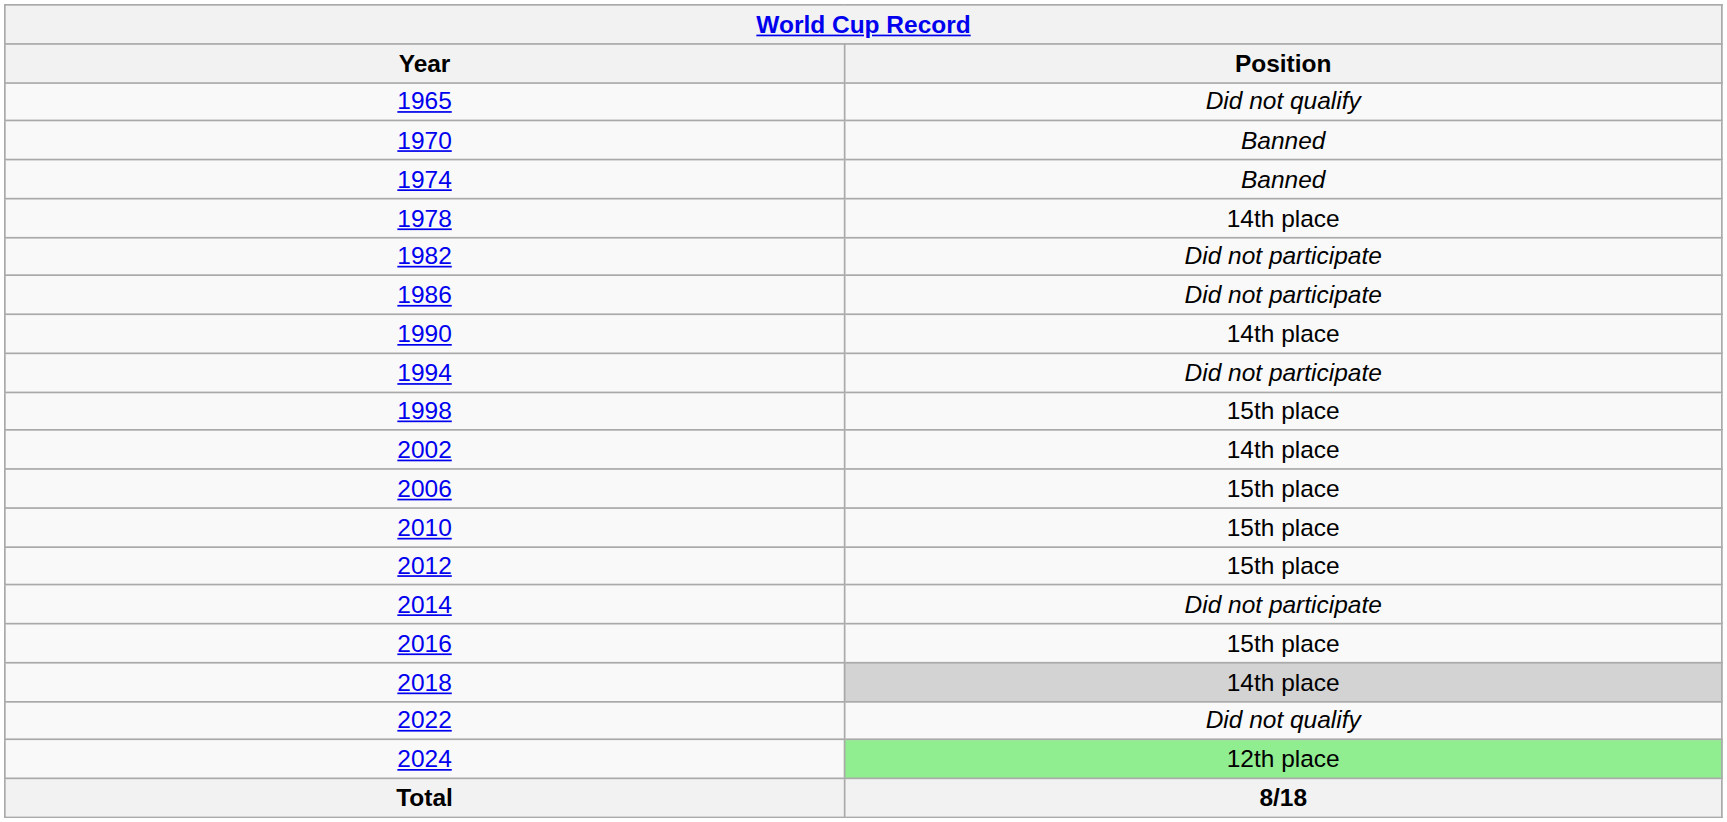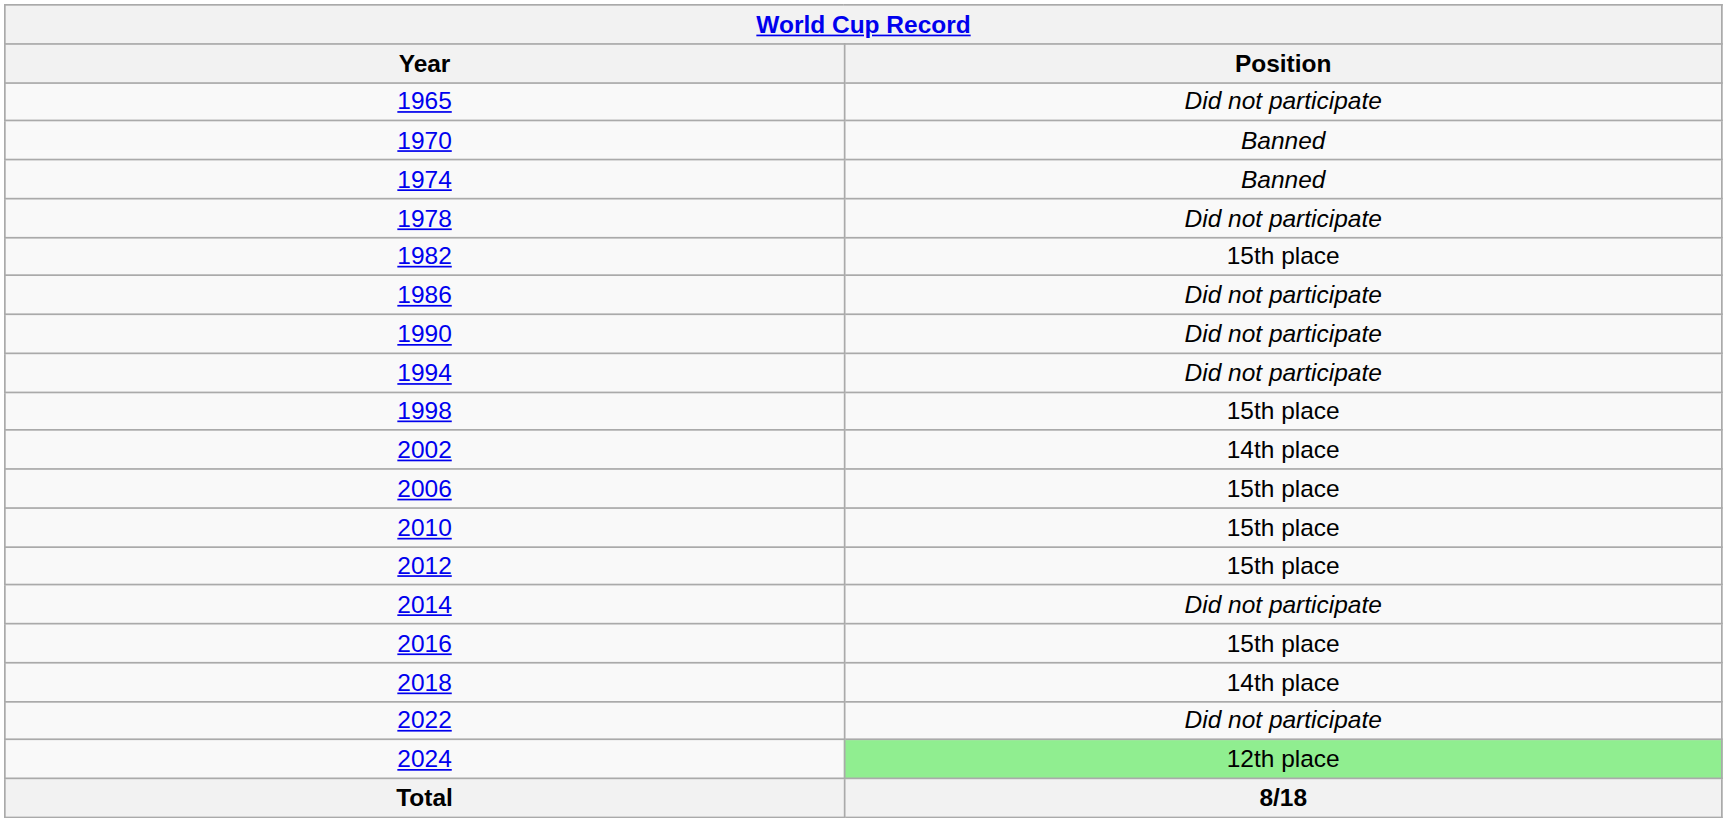 <table class="wikitable" width=80% style="text-align: center;font-size:90%;">
 <tr>
 <th colspan=9><a href='#'>World Cup Record</a></th>
 </tr>
 <tr>
 <th width=5%>Year</th>
 <th width=5%>Position</th>
 </tr>
 <tr>
 <td> <a href='#'>1965</a></td>
-<td><em>Did not qualify</em></td>
+<td><em>Did not participate</em></td>
 </tr>
 <tr>
 <td> <a href='#'>1970</a></td>
 <td><em>Banned</em></td>
 </tr>
 <tr>
 <td> <a href='#'>1974</a></td>
 <td><em>Banned</em></td>
 </tr>
 <tr>
 <td> <a href='#'>1978</a></td>
-<td>14th place</td>
+<td><em>Did not participate</em></td>
 </tr>
 <tr>
 <td> <a href='#'>1982</a></td>
-<td><em>Did not participate</em></td>
+<td>15th place</td>
 </tr>
 <tr>
 <td> <a href='#'>1986</a></td>
 <td><em>Did not participate</em></td>
 </tr>
 <tr>
 <td> <a href='#'>1990</a></td>
-<td>14th place</td>
+<td><em>Did not participate</em></td>
 </tr>
 <tr>
 <td> <a href='#'>1994</a></td>
 <td><em>Did not participate</em></td>
 </tr>
 <tr>
 <td> <a href='#'>1998</a></td>
 <td>15th place</td>
 </tr>
 <tr>
 <td> <a href='#'>2002</a></td>
 <td>14th place</td>
 </tr>
 <tr>
 <td> <a href='#'>2006</a></td>
 <td>15th place</td>
 </tr>
 <tr>
 <td> <a href='#'>2010</a></td>
 <td>15th place</td>
 </tr>
 <tr>
 <td> <a href='#'>2012</a></td>
 <td>15th place</td>
 </tr>
 <tr>
 <td> <a href='#'>2014</a></td>
 <td><em>Did not participate</em></td>
 </tr>
 <tr>
 <td> <a href='#'>2016</a></td>
 <td>15th place</td>
 </tr>
 <tr>
 <td> <a href='#'>2018</a></td>
-<td style="background: lightgrey;">14th place</td>
+<td>14th place</td>
 </tr>
 <tr>
 <td> <a href='#'>2022</a></td>
-<td><em>Did not qualify</em></td>
+<td><em>Did not participate</em></td>
 </tr>
 <tr>
 <td>  <a href='#'>2024</a></td>
 <td style="background: lightgreen;">12th place</td>
 </tr>
 <tr>
 <th><strong>Total</strong></th>
 <th>8/18</th>
 </tr>
 </table>
